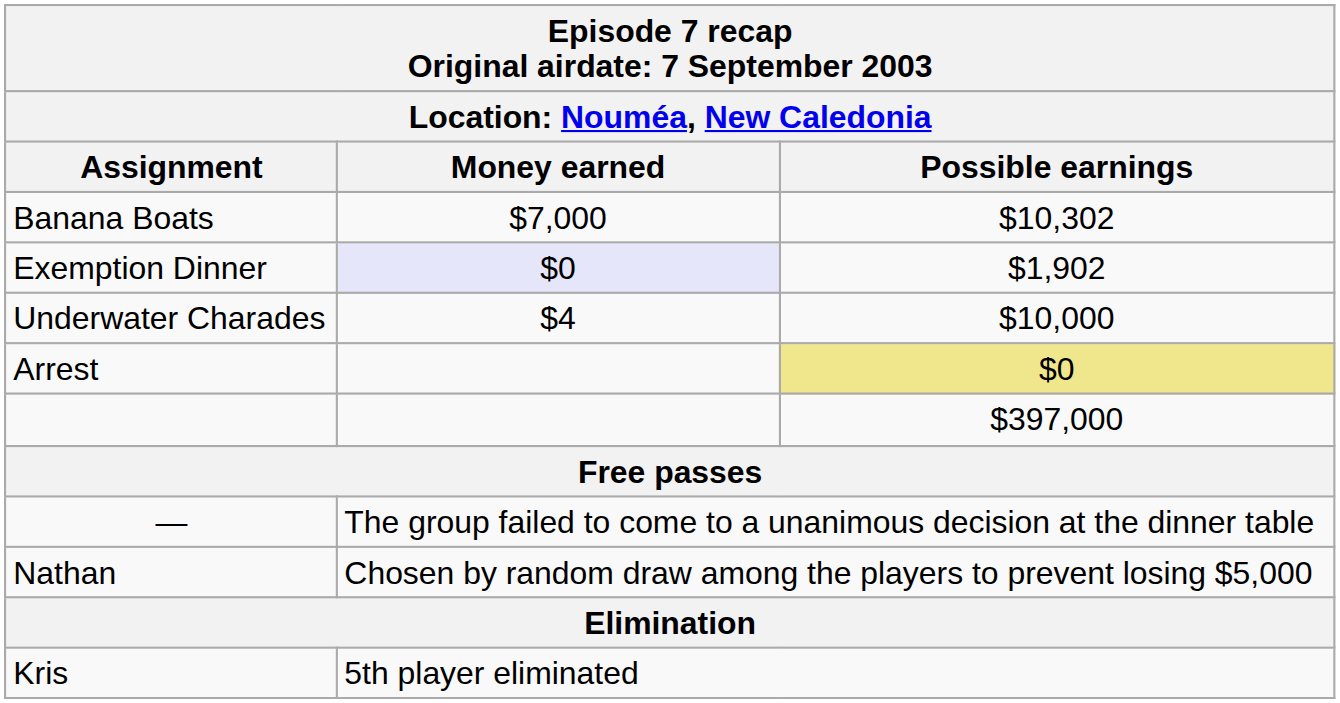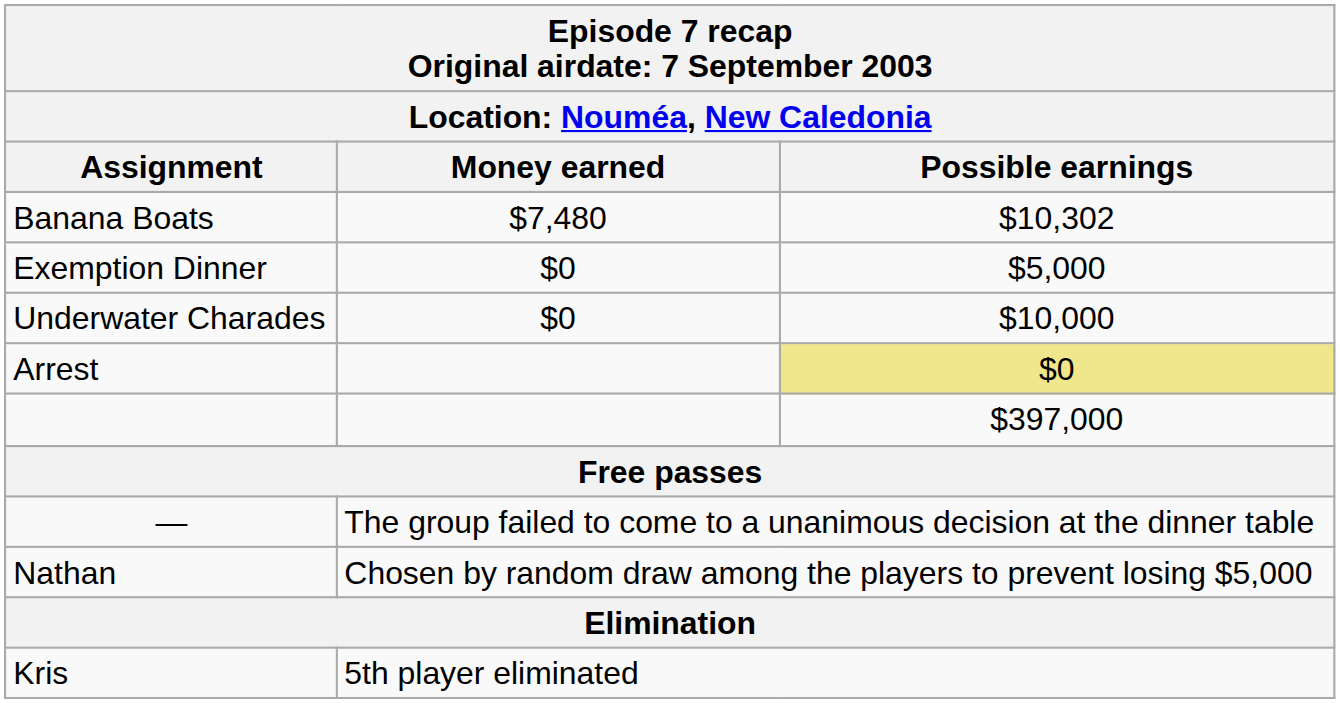 <table class="wikitable" style="font-size: 95%; margin: 10px" align="right" width="40%">
 <tr>
 <th colspan=3>Episode 7 recap<br>Original airdate: 7 September 2003</th>
 </tr>
 <tr>
 <th colspan=3>Location: <a href='#'>Nouméa</a>, <a href='#'>New Caledonia</a></th>
 </tr>
 <tr>
 <th>Assignment</th>
 <th>Money earned</th>
 <th>Possible earnings</th>
 </tr>
 <tr>
 <td>Banana Boats</td>
-<td align="center">$7,000</td>
+<td align="center">$7,480</td>
 <td align="center">$10,302</td>
 </tr>
 <tr>
 <td>Exemption Dinner</td>
-<td align="center" style="background: lavender;">$0</td>
-<td align="center">$1,902</td>
+<td align="center">$0</td>
+<td align="center">$5,000</td>
 </tr>
 <tr>
 <td>Underwater Charades</td>
-<td align="center">$4</td>
+<td align="center">$0</td>
 <td align="center">$10,000</td>
 </tr>
 <tr>
 <td>Arrest</td>
 <td align="center"></td>
 <td align="center" style="background: khaki;">$0</td>
 </tr>
 <tr>
 <td><strong></strong></td>
 <td align="center"><strong></strong></td>
 <td align="center">$397,000</td>
 </tr>
 <tr>
 <th colspan=3>Free passes</th>
 </tr>
 <tr>
 <td align="center">—</td>
 <td colspan=2>The group failed to come to a unanimous decision at the dinner table</td>
 </tr>
 <tr>
 <td>Nathan</td>
 <td colspan=2>Chosen by random draw among the players to prevent losing $5,000</td>
 </tr>
 <tr>
 <th colspan=3>Elimination</th>
 </tr>
 <tr>
 <td>Kris</td>
 <td colspan=2>5th player eliminated</td>
 </tr>
 </table>
